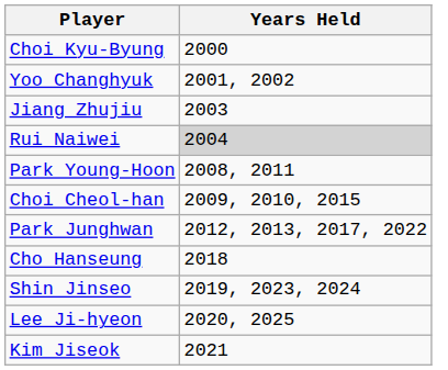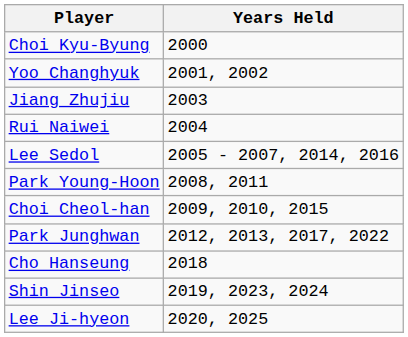 <table class="wikitable">
 <tr>
 <th>Player</th>
 <th>Years Held</th>
 </tr>
 <tr>
 <td><a href='#'>Choi Kyu-Byung</a></td>
 <td>2000</td>
 </tr>
 <tr>
 <td><a href='#'>Yoo Changhyuk</a></td>
 <td>2001, 2002</td>
 </tr>
 <tr>
 <td><a href='#'>Jiang Zhujiu</a></td>
 <td>2003</td>
 </tr>
 <tr>
 <td><a href='#'>Rui Naiwei</a></td>
-<td style="background: lightgrey;">2004</td>
+<td>2004</td>
+</tr>
+<tr>
+<td><a href='#'>Lee Sedol</a></td>
+<td>2005 - 2007, 2014, 2016</td>
 </tr>
 <tr>
 <td><a href='#'>Park Young-Hoon</a></td>
 <td>2008, 2011</td>
 </tr>
 <tr>
 <td><a href='#'>Choi Cheol-han</a></td>
 <td>2009, 2010, 2015</td>
 </tr>
 <tr>
 <td><a href='#'>Park Junghwan</a></td>
 <td>2012, 2013, 2017, 2022</td>
 </tr>
 <tr>
 <td><a href='#'>Cho Hanseung</a></td>
 <td>2018</td>
 </tr>
 <tr>
 <td><a href='#'>Shin Jinseo</a></td>
 <td>2019, 2023, 2024</td>
 </tr>
 <tr>
 <td><a href='#'>Lee Ji-hyeon</a></td>
 <td>2020, 2025</td>
 </tr>
-<tr>
-<td><a href='#'>Kim Jiseok</a></td>
-<td>2021</td>
-</tr>
 </table>
